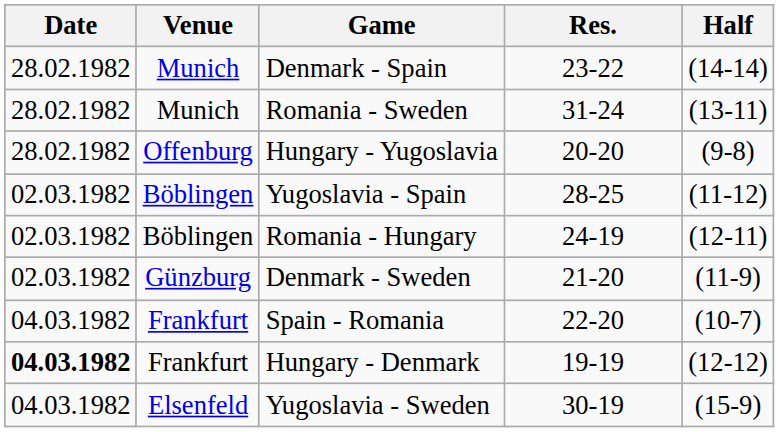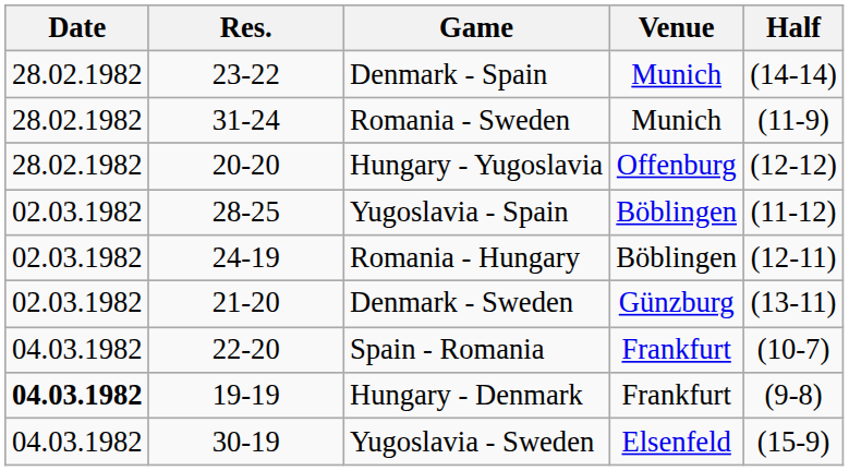 <table class="wikitable" style="text-align:center;">
 <tr>
 <th width="45px">Date</th>
+<th width="100px">Res.</th>
+<th>Game</th>
 <th>Venue</th>
-<th>Game</th>
-<th width="100px">Res.</th>
 <th>Half</th>
 </tr>
 <tr>
 <td>28.02.1982</td>
+<td>23-22</td>
+<td align="left">Denmark - Spain</td>
 <td><a href='#'>Munich</a></td>
-<td align="left">Denmark - Spain</td>
-<td>23-22</td>
 <td>(14-14)</td>
 </tr>
 <tr>
 <td>28.02.1982</td>
+<td>31-24</td>
+<td align="left">Romania - Sweden</td>
 <td>Munich</td>
-<td align="left">Romania - Sweden</td>
-<td>31-24</td>
-<td>(13-11)</td>
+<td>(11-9)</td>
 </tr>
 <tr>
 <td>28.02.1982</td>
+<td>20-20</td>
+<td align="left">Hungary - Yugoslavia</td>
 <td><a href='#'>Offenburg</a></td>
-<td align="left">Hungary - Yugoslavia</td>
-<td>20-20</td>
-<td>(9-8)</td>
+<td>(12-12)</td>
 </tr>
 <tr>
 <td>02.03.1982</td>
+<td>28-25</td>
+<td align="left">Yugoslavia - Spain</td>
 <td><a href='#'>Böblingen</a></td>
-<td align="left">Yugoslavia - Spain</td>
-<td>28-25</td>
 <td>(11-12)</td>
 </tr>
 <tr>
 <td>02.03.1982</td>
+<td>24-19</td>
+<td align="left">Romania - Hungary</td>
 <td>Böblingen</td>
-<td align="left">Romania - Hungary</td>
-<td>24-19</td>
 <td>(12-11)</td>
 </tr>
 <tr>
 <td>02.03.1982</td>
+<td>21-20</td>
+<td align="left">Denmark - Sweden</td>
 <td><a href='#'>Günzburg</a></td>
-<td align="left">Denmark - Sweden</td>
-<td>21-20</td>
-<td>(11-9)</td>
+<td>(13-11)</td>
 </tr>
 <tr>
 <td>04.03.1982</td>
+<td>22-20</td>
+<td align="left">Spain - Romania</td>
 <td><a href='#'>Frankfurt</a></td>
-<td align="left">Spain - Romania</td>
-<td>22-20</td>
 <td>(10-7)</td>
 </tr>
 <tr>
 <td><strong>04.03.1982</strong></td>
+<td>19-19</td>
+<td align="left">Hungary - Denmark</td>
 <td>Frankfurt</td>
-<td align="left">Hungary - Denmark</td>
-<td>19-19</td>
-<td>(12-12)</td>
+<td>(9-8)</td>
 </tr>
 <tr>
 <td>04.03.1982</td>
+<td>30-19</td>
+<td align="left">Yugoslavia - Sweden</td>
 <td><a href='#'>Elsenfeld</a></td>
-<td align="left">Yugoslavia - Sweden</td>
-<td>30-19</td>
 <td>(15-9)</td>
 </tr>
 </table>
